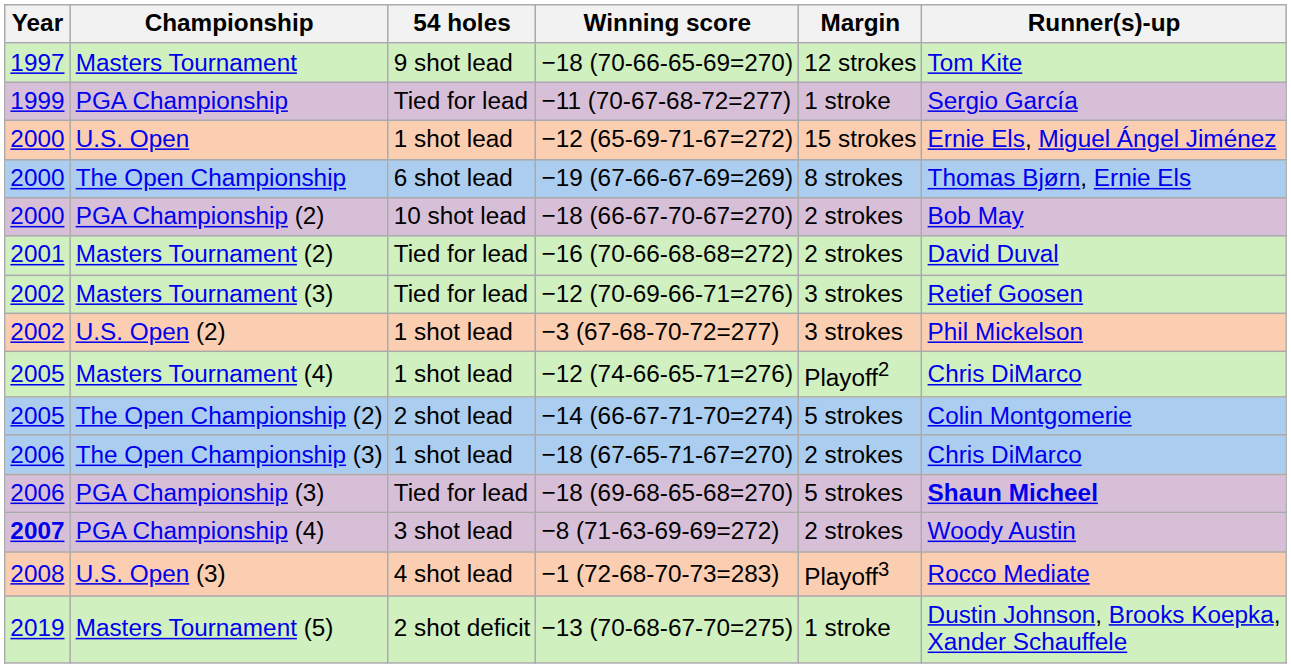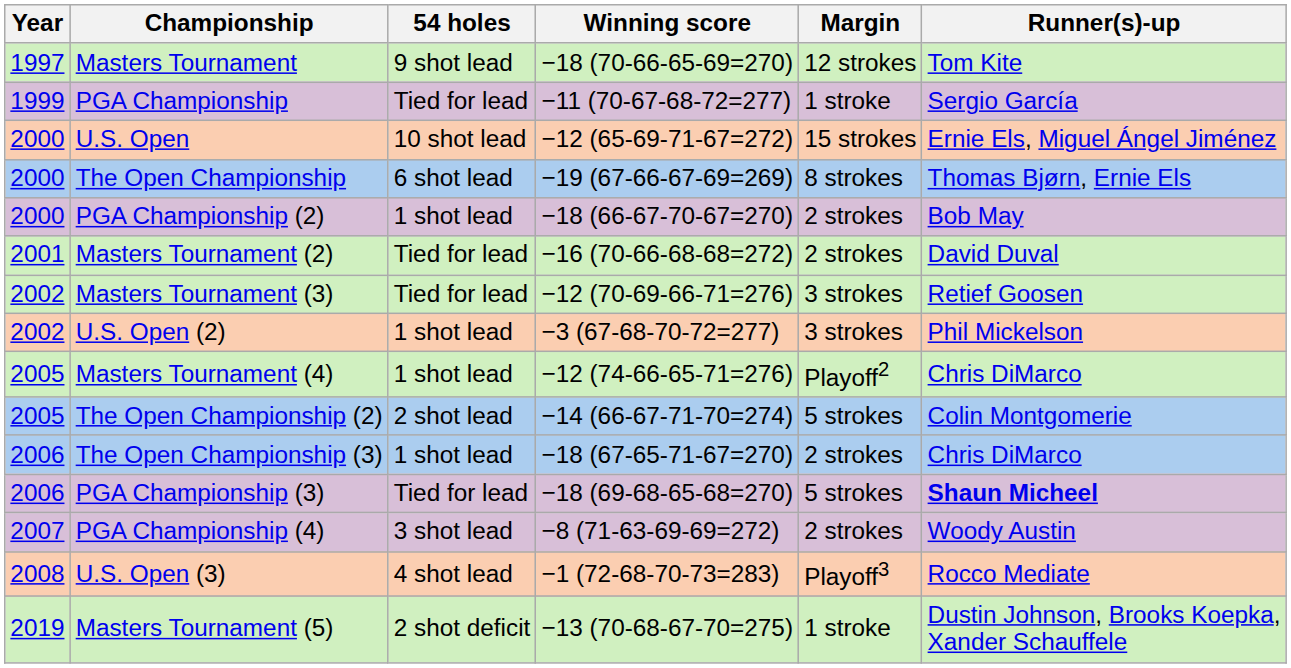 <table class="wikitable">
 <tr>
 <th>Year</th>
 <th>Championship</th>
 <th>54 holes</th>
 <th>Winning score</th>
 <th>Margin</th>
 <th>Runner(s)-up</th>
 </tr>
 <tr style="background:#d0f0c0;">
 <td><a href='#'>1997</a></td>
 <td><a href='#'>Masters Tournament</a></td>
 <td>9 shot lead</td>
 <td>−18 (70-66-65-69=270)</td>
 <td>12 strokes</td>
 <td> <a href='#'>Tom Kite</a></td>
 </tr>
 <tr style="background:#D8BFD8;">
 <td><a href='#'>1999</a></td>
 <td><a href='#'>PGA Championship</a></td>
 <td>Tied for lead</td>
 <td>−11 (70-67-68-72=277)</td>
 <td>1 stroke</td>
 <td> <a href='#'>Sergio García</a></td>
 </tr>
 <tr style="background:#fbceb1;">
 <td><a href='#'>2000</a></td>
 <td><a href='#'>U.S. Open</a></td>
-<td>1 shot lead</td>
+<td>10 shot lead</td>
 <td>−12 (65-69-71-67=272)</td>
 <td>15 strokes</td>
 <td> <a href='#'>Ernie Els</a>,  <a href='#'>Miguel Ángel Jiménez</a></td>
 </tr>
 <tr style="background:#abcdef;">
 <td><a href='#'>2000</a></td>
 <td><a href='#'>The Open Championship</a></td>
 <td>6 shot lead</td>
 <td>−19 (67-66-67-69=269)</td>
 <td>8 strokes</td>
 <td> <a href='#'>Thomas Bjørn</a>,  <a href='#'>Ernie Els</a></td>
 </tr>
 <tr style="background:#D8BFD8;">
 <td><a href='#'>2000</a></td>
 <td><a href='#'>PGA Championship</a> (2)</td>
-<td>10 shot lead</td>
+<td>1 shot lead</td>
 <td>−18 (66-67-70-67=270)</td>
 <td>2 strokes</td>
 <td> <a href='#'>Bob May</a></td>
 </tr>
 <tr style="background:#d0f0c0;">
 <td><a href='#'>2001</a></td>
 <td><a href='#'>Masters Tournament</a> (2)</td>
 <td>Tied for lead</td>
 <td>−16 (70-66-68-68=272)</td>
 <td>2 strokes</td>
 <td> <a href='#'>David Duval</a></td>
 </tr>
 <tr style="background:#d0f0c0;">
 <td><a href='#'>2002</a></td>
 <td><a href='#'>Masters Tournament</a> (3)</td>
 <td>Tied for lead</td>
 <td>−12 (70-69-66-71=276)</td>
 <td>3 strokes</td>
 <td> <a href='#'>Retief Goosen</a></td>
 </tr>
 <tr style="background:#fbceb1;">
 <td><a href='#'>2002</a></td>
 <td><a href='#'>U.S. Open</a> (2)</td>
 <td>1 shot lead</td>
 <td>−3 (67-68-70-72=277)</td>
 <td>3 strokes</td>
 <td> <a href='#'>Phil Mickelson</a></td>
 </tr>
 <tr style="background:#d0f0c0;">
 <td><a href='#'>2005</a></td>
 <td><a href='#'>Masters Tournament</a> (4)</td>
 <td>1 shot lead</td>
 <td>−12 (74-66-65-71=276)</td>
 <td>Playoff<sup>2</sup></td>
 <td> <a href='#'>Chris DiMarco</a></td>
 </tr>
 <tr style="background:#abcdef;">
 <td><a href='#'>2005</a></td>
 <td><a href='#'>The Open Championship</a> (2)</td>
 <td>2 shot lead</td>
 <td>−14 (66-67-71-70=274)</td>
 <td>5 strokes</td>
 <td> <a href='#'>Colin Montgomerie</a></td>
 </tr>
 <tr style="background:#abcdef;">
 <td><a href='#'>2006</a></td>
 <td><a href='#'>The Open Championship</a> (3)</td>
 <td>1 shot lead</td>
 <td>−18 (67-65-71-67=270)</td>
 <td>2 strokes</td>
 <td> <a href='#'>Chris DiMarco</a></td>
 </tr>
 <tr style="background:#D8BFD8;">
 <td><a href='#'>2006</a></td>
 <td><a href='#'>PGA Championship</a> (3)</td>
 <td>Tied for lead</td>
 <td>−18 (69-68-65-68=270)</td>
 <td>5 strokes</td>
 <td><strong> <a href='#'>Shaun Micheel</a></strong></td>
 </tr>
 <tr style="background:#D8BFD8;">
-<td><strong><a href='#'>2007</a></strong></td>
+<td><a href='#'>2007</a></td>
 <td><a href='#'>PGA Championship</a> (4)</td>
 <td>3 shot lead</td>
 <td>−8 (71-63-69-69=272)</td>
 <td>2 strokes</td>
 <td> <a href='#'>Woody Austin</a></td>
 </tr>
 <tr style="background:#fbceb1;">
 <td><a href='#'>2008</a></td>
 <td><a href='#'>U.S. Open</a> (3)</td>
 <td>4 shot lead</td>
 <td>−1 (72-68-70-73=283)</td>
 <td>Playoff<sup>3</sup></td>
 <td> <a href='#'>Rocco Mediate</a></td>
 </tr>
 <tr style="background:#d0f0c0;">
 <td><a href='#'>2019</a></td>
 <td><a href='#'>Masters Tournament</a> (5)</td>
 <td>2 shot deficit</td>
 <td>−13 (70-68-67-70=275)</td>
 <td>1 stroke</td>
 <td> <a href='#'>Dustin Johnson</a>,  <a href='#'>Brooks Koepka</a>,<br> <a href='#'>Xander Schauffele</a></td>
 </tr>
 </table>
